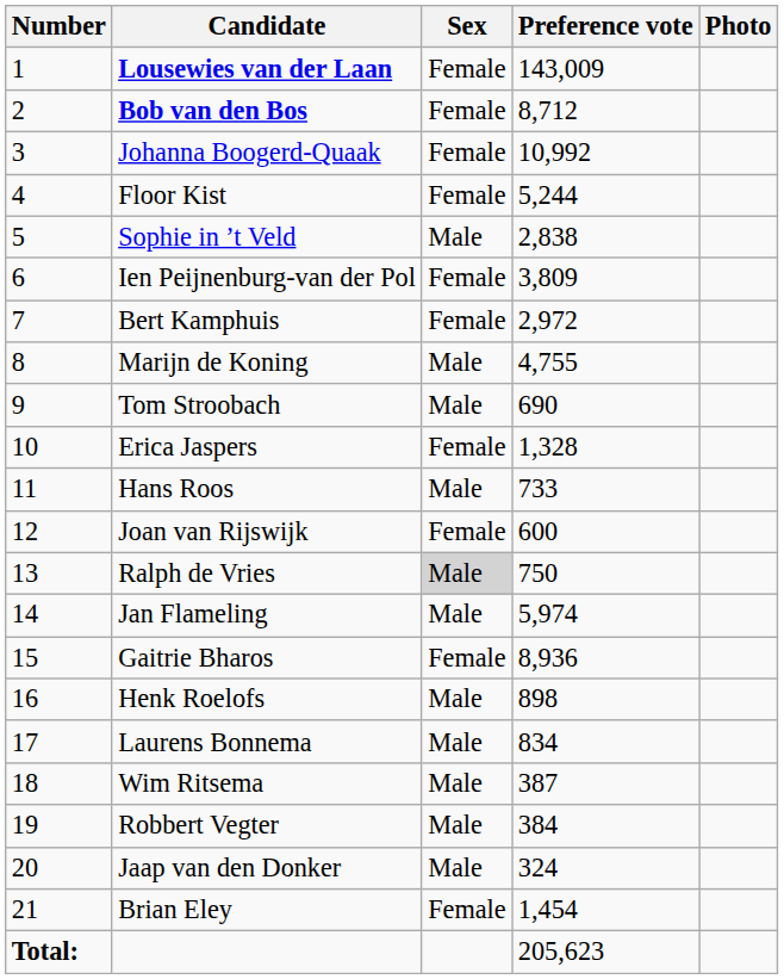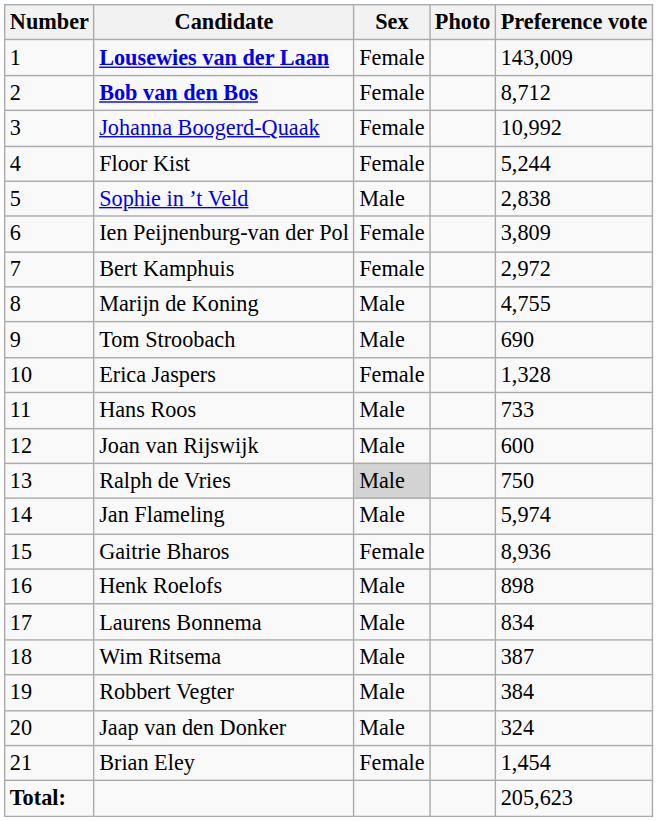 <table class="wikitable vatop">
 <tr>
 <th>Number</th>
 <th>Candidate</th>
 <th>Sex</th>
+<th>Photo</th>
 <th>Preference vote</th>
-<th>Photo</th>
 </tr>
 <tr>
 <td>1</td>
 <td><strong><a href='#'>Lousewies van der Laan</a></strong></td>
 <td>Female</td>
+<td></td>
 <td>143,009</td>
-<td></td>
 </tr>
 <tr>
 <td>2</td>
 <td><strong><a href='#'>Bob van den Bos</a></strong></td>
 <td>Female</td>
+<td></td>
 <td>8,712</td>
-<td></td>
 </tr>
 <tr>
 <td>3</td>
 <td><a href='#'>Johanna Boogerd-Quaak</a></td>
 <td>Female</td>
+<td></td>
 <td>10,992</td>
-<td></td>
 </tr>
 <tr>
 <td>4</td>
 <td>Floor Kist</td>
 <td>Female</td>
+<td></td>
 <td>5,244</td>
-<td></td>
 </tr>
 <tr>
 <td>5</td>
 <td><a href='#'>Sophie in ’t Veld</a></td>
 <td>Male</td>
+<td></td>
 <td>2,838</td>
-<td></td>
 </tr>
 <tr>
 <td>6</td>
 <td>Ien Peijnenburg-van der Pol</td>
 <td>Female</td>
+<td></td>
 <td>3,809</td>
-<td></td>
 </tr>
 <tr>
 <td>7</td>
 <td>Bert Kamphuis</td>
 <td>Female</td>
+<td></td>
 <td>2,972</td>
-<td></td>
 </tr>
 <tr>
 <td>8</td>
 <td>Marijn de Koning</td>
 <td>Male</td>
+<td></td>
 <td>4,755</td>
-<td></td>
 </tr>
 <tr>
 <td>9</td>
 <td>Tom Stroobach</td>
 <td>Male</td>
+<td></td>
 <td>690</td>
-<td></td>
 </tr>
 <tr>
 <td>10</td>
 <td>Erica Jaspers</td>
 <td>Female</td>
+<td></td>
 <td>1,328</td>
-<td></td>
 </tr>
 <tr>
 <td>11</td>
 <td>Hans Roos</td>
 <td>Male</td>
+<td></td>
 <td>733</td>
-<td></td>
 </tr>
 <tr>
 <td>12</td>
 <td>Joan van Rijswijk</td>
-<td>Female</td>
+<td>Male</td>
+<td></td>
 <td>600</td>
-<td></td>
 </tr>
 <tr>
 <td>13</td>
 <td>Ralph de Vries</td>
 <td style="background: lightgrey;">Male</td>
+<td></td>
 <td>750</td>
-<td></td>
 </tr>
 <tr>
 <td>14</td>
 <td>Jan Flameling</td>
 <td>Male</td>
+<td></td>
 <td>5,974</td>
-<td></td>
 </tr>
 <tr>
 <td>15</td>
 <td>Gaitrie Bharos</td>
 <td>Female</td>
+<td></td>
 <td>8,936</td>
-<td></td>
 </tr>
 <tr>
 <td>16</td>
 <td>Henk Roelofs</td>
 <td>Male</td>
+<td></td>
 <td>898</td>
-<td></td>
 </tr>
 <tr>
 <td>17</td>
 <td>Laurens Bonnema</td>
 <td>Male</td>
+<td></td>
 <td>834</td>
-<td></td>
 </tr>
 <tr>
 <td>18</td>
 <td>Wim Ritsema</td>
 <td>Male</td>
+<td></td>
 <td>387</td>
-<td></td>
 </tr>
 <tr>
 <td>19</td>
 <td>Robbert Vegter</td>
 <td>Male</td>
+<td></td>
 <td>384</td>
-<td></td>
 </tr>
 <tr>
 <td>20</td>
 <td>Jaap van den Donker</td>
 <td>Male</td>
+<td></td>
 <td>324</td>
-<td></td>
 </tr>
 <tr>
 <td>21</td>
 <td>Brian Eley</td>
 <td>Female</td>
+<td></td>
 <td>1,454</td>
-<td></td>
 </tr>
 <tr>
 <td><strong>Total:</strong></td>
 <td></td>
 <td></td>
+<td></td>
 <td>205,623</td>
-<td></td>
 </tr>
 </table>
